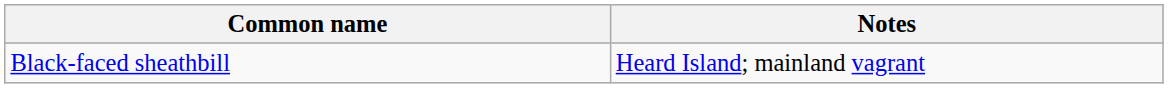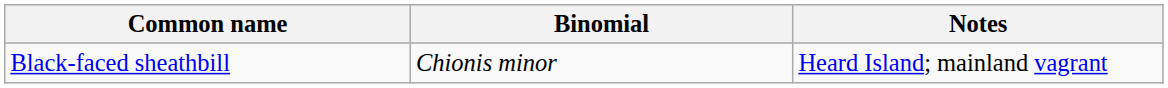 <table style="width:60%;" class="wikitable">
 <tr>
 <th width=35%>Common name</th>
+<th width=33%>Binomial</th>
 <th width=32%>Notes</th>
 </tr>
 <tr>
 <td><a href='#'>Black-faced sheathbill</a></td>
+<td><em>Chionis minor</em></td>
 <td><a href='#'>Heard Island</a>; mainland <a href='#'>vagrant</a></td>
 </tr>
 </table>
